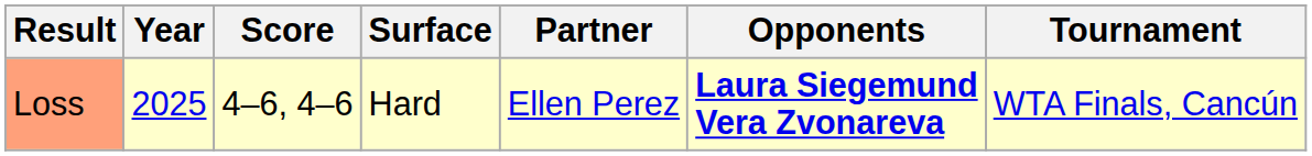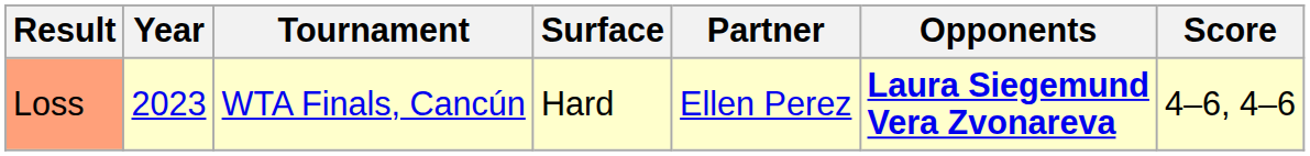 <table class="sortable wikitable">
 <tr>
 <th>Result</th>
 <th>Year</th>
-<th class="unsortable">Score</th>
+<th>Tournament</th>
 <th>Surface</th>
 <th>Partner</th>
 <th>Opponents</th>
-<th>Tournament</th>
+<th class="unsortable">Score</th>
 </tr>
 <tr bgcolor=ffffcc>
 <td bgcolor=FFA07A>Loss</td>
-<td><a href='#'>2025</a></td>
-<td>4–6, 4–6</td>
+<td><a href='#'>2023</a></td>
+<td><a href='#'>WTA Finals, Cancún</a></td>
 <td>Hard</td>
 <td> <a href='#'>Ellen Perez</a></td>
 <td><strong> <a href='#'>Laura Siegemund</a> <br>  <a href='#'>Vera Zvonareva</a></strong></td>
-<td><a href='#'>WTA Finals, Cancún</a></td>
+<td>4–6, 4–6</td>
 </tr>
 </table>
